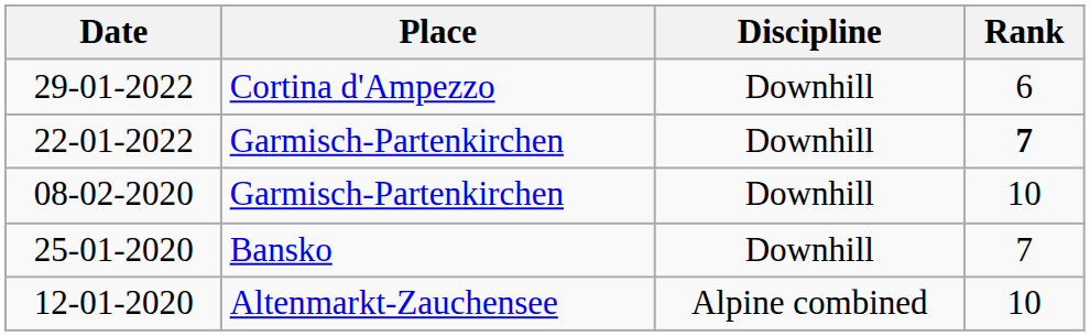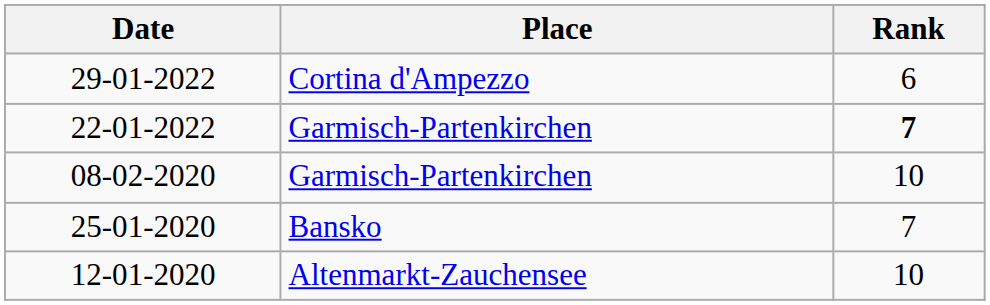 <table class="wikitable" width=40% style="font-size:100%; text-align:center;">
 <tr>
 <th>Date</th>
 <th>Place</th>
-<th>Discipline</th>
 <th>Rank</th>
 </tr>
 <tr>
 <td>29-01-2022</td>
 <td align=left> <a href='#'>Cortina d'Ampezzo</a></td>
-<td>Downhill</td>
 <td>6</td>
 </tr>
 <tr>
 <td>22-01-2022</td>
 <td align=left> <a href='#'>Garmisch-Partenkirchen</a></td>
-<td>Downhill</td>
 <td><strong>7</strong></td>
 </tr>
 <tr>
 <td>08-02-2020</td>
 <td align=left> <a href='#'>Garmisch-Partenkirchen</a></td>
-<td>Downhill</td>
 <td>10</td>
 </tr>
 <tr>
 <td>25-01-2020</td>
 <td align=left> <a href='#'>Bansko</a></td>
-<td>Downhill</td>
 <td>7</td>
 </tr>
 <tr>
 <td>12-01-2020</td>
 <td align=left> <a href='#'>Altenmarkt-Zauchensee</a></td>
-<td>Alpine combined</td>
 <td>10</td>
 </tr>
 </table>
